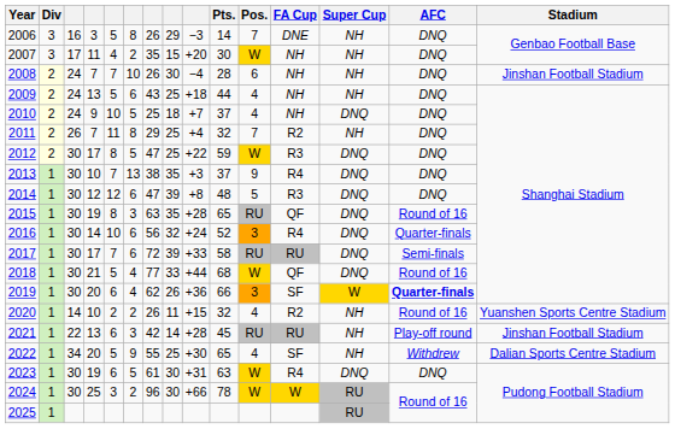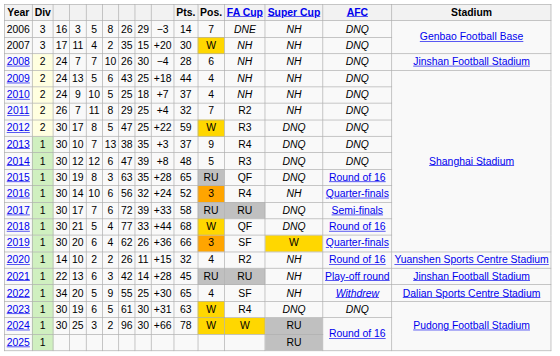 <table class="wikitable sortable" style=text-align:Center>
 <tr>
 <th>Year</th>
 <th>Div</th>
 <th></th>
 <th></th>
 <th></th>
 <th></th>
 <th></th>
 <th></th>
 <th></th>
 <th>Pts.</th>
 <th>Pos.</th>
 <th><a href='#'>FA Cup</a></th>
 <th><a href='#'>Super Cup</a></th>
 <th><a href='#'>AFC</a></th>
 <th>Stadium</th>
 </tr>
 <tr>
 <td>2006</td>
 <td>3</td>
 <td>16</td>
 <td>3</td>
 <td>5</td>
 <td>8</td>
 <td>26</td>
 <td>29</td>
 <td>−3</td>
 <td>14</td>
 <td>7</td>
 <td><em>DNE</em></td>
 <td><em>NH</em></td>
 <td><em>DNQ</em></td>
 <td style="text-align:center;" rowspan="2"><a href='#'>Genbao Football Base</a></td>
 </tr>
 <tr>
 <td>2007</td>
 <td>3</td>
 <td>17</td>
 <td>11</td>
 <td>4</td>
 <td>2</td>
 <td>35</td>
 <td>15</td>
 <td>+20</td>
 <td>30</td>
 <td bgcolor=gold>W</td>
 <td><em>NH</em></td>
 <td><em>NH</em></td>
 <td><em>DNQ</em></td>
 </tr>
 <tr>
 <td><a href='#'>2008</a></td>
 <td bgcolor=#FFFFE0>2</td>
 <td>24</td>
 <td>7</td>
 <td>7</td>
 <td>10</td>
 <td>26</td>
 <td>30</td>
 <td>−4</td>
 <td>28</td>
 <td>6</td>
 <td><em>NH</em></td>
 <td><em>NH</em></td>
 <td><em>DNQ</em></td>
 <td><a href='#'>Jinshan Football Stadium</a></td>
 </tr>
 <tr>
 <td><a href='#'>2009</a></td>
 <td bgcolor=#FFFFE0>2</td>
 <td>24</td>
 <td>13</td>
 <td>5</td>
 <td>6</td>
 <td>43</td>
 <td>25</td>
 <td>+18</td>
 <td>44</td>
 <td>4</td>
 <td><em>NH</em></td>
 <td><em>NH</em></td>
 <td><em>DNQ</em></td>
 <td style="text-align:center;" rowspan="11"><a href='#'>Shanghai Stadium</a></td>
 </tr>
 <tr>
 <td><a href='#'>2010</a></td>
 <td bgcolor=#FFFFE0>2</td>
 <td>24</td>
 <td>9</td>
 <td>10</td>
 <td>5</td>
 <td>25</td>
 <td>18</td>
 <td>+7</td>
 <td>37</td>
 <td>4</td>
 <td><em>NH</em></td>
-<td><em>DNQ</em></td>
+<td><em>NH</em></td>
 <td><em>DNQ</em></td>
 </tr>
 <tr>
 <td><a href='#'>2011</a></td>
 <td bgcolor=#FFFFE0>2</td>
 <td>26</td>
 <td>7</td>
 <td>11</td>
 <td>8</td>
 <td>29</td>
 <td>25</td>
 <td>+4</td>
 <td>32</td>
 <td>7</td>
 <td>R2</td>
 <td><em>NH</em></td>
 <td><em>DNQ</em></td>
 </tr>
 <tr>
 <td><a href='#'>2012</a></td>
 <td bgcolor=#FFFFE0>2</td>
 <td>30</td>
 <td>17</td>
 <td>8</td>
 <td>5</td>
 <td>47</td>
 <td>25</td>
 <td>+22</td>
 <td>59</td>
 <td bgcolor=gold>W</td>
 <td>R3</td>
 <td><em>DNQ</em></td>
 <td><em>DNQ</em></td>
 </tr>
 <tr>
 <td><a href='#'>2013</a></td>
 <td bgcolor=#D0F0C0>1</td>
 <td>30</td>
 <td>10</td>
 <td>7</td>
 <td>13</td>
 <td>38</td>
 <td>35</td>
 <td>+3</td>
 <td>37</td>
 <td>9</td>
 <td>R4</td>
 <td><em>DNQ</em></td>
 <td><em>DNQ</em></td>
 </tr>
 <tr>
 <td><a href='#'>2014</a></td>
 <td bgcolor=#D0F0C0>1</td>
 <td>30</td>
 <td>12</td>
 <td>12</td>
 <td>6</td>
 <td>47</td>
 <td>39</td>
 <td>+8</td>
 <td>48</td>
 <td>5</td>
 <td>R3</td>
 <td><em>DNQ</em></td>
 <td><em>DNQ</em></td>
 </tr>
 <tr>
 <td><a href='#'>2015</a></td>
 <td bgcolor=#D0F0C0>1</td>
 <td>30</td>
 <td>19</td>
 <td>8</td>
 <td>3</td>
 <td>63</td>
 <td>35</td>
 <td>+28</td>
 <td>65</td>
 <td bgcolor=silver>RU</td>
 <td>QF</td>
 <td><em>DNQ</em></td>
 <td><a href='#'>Round of 16</a></td>
 </tr>
 <tr>
 <td><a href='#'>2016</a></td>
 <td bgcolor=#D0F0C0>1</td>
 <td>30</td>
 <td>14</td>
 <td>10</td>
 <td>6</td>
 <td>56</td>
 <td>32</td>
 <td>+24</td>
 <td>52</td>
 <td bgcolor=orange>3</td>
 <td>R4</td>
-<td><em>DNQ</em></td>
+<td><em>NH</em></td>
 <td><a href='#'>Quarter-finals</a></td>
 </tr>
 <tr>
 <td><a href='#'>2017</a></td>
 <td bgcolor=#D0F0C0>1</td>
 <td>30</td>
 <td>17</td>
 <td>7</td>
 <td>6</td>
 <td>72</td>
 <td>39</td>
 <td>+33</td>
 <td>58</td>
 <td bgcolor=silver>RU</td>
 <td bgcolor=silver>RU</td>
 <td><em>DNQ</em></td>
 <td><a href='#'>Semi-finals</a></td>
 </tr>
 <tr>
 <td><a href='#'>2018</a></td>
 <td bgcolor=#D0F0C0>1</td>
 <td>30</td>
 <td>21</td>
 <td>5</td>
 <td>4</td>
 <td>77</td>
 <td>33</td>
 <td>+44</td>
 <td>68</td>
 <td bgcolor=gold>W</td>
 <td>QF</td>
 <td><em>DNQ</em></td>
 <td><a href='#'>Round of 16</a></td>
 </tr>
 <tr>
 <td><a href='#'>2019</a></td>
 <td bgcolor=#D0F0C0>1</td>
 <td>30</td>
 <td>20</td>
 <td>6</td>
 <td>4</td>
 <td>62</td>
 <td>26</td>
 <td>+36</td>
 <td>66</td>
 <td bgcolor=orange>3</td>
 <td>SF</td>
 <td bgcolor=gold>W</td>
-<td><strong><a href='#'>Quarter-finals</a></strong></td>
+<td><a href='#'>Quarter-finals</a></td>
 </tr>
 <tr>
 <td><a href='#'>2020</a></td>
 <td bgcolor=#D0F0C0>1</td>
 <td>14</td>
 <td>10</td>
 <td>2</td>
 <td>2</td>
 <td>26</td>
 <td>11</td>
 <td>+15</td>
 <td>32</td>
 <td>4</td>
 <td>R2</td>
 <td><em>NH</em></td>
 <td><a href='#'>Round of 16</a></td>
 <td><a href='#'>Yuanshen Sports Centre Stadium</a></td>
 </tr>
 <tr>
 <td><a href='#'>2021</a></td>
 <td bgcolor=#D0F0C0>1</td>
 <td>22</td>
 <td>13</td>
 <td>6</td>
 <td>3</td>
 <td>42</td>
 <td>14</td>
 <td>+28</td>
 <td>45</td>
 <td bgcolor=silver>RU</td>
 <td bgcolor=silver>RU</td>
 <td><em>NH</em></td>
 <td><a href='#'>Play-off round</a></td>
 <td><a href='#'>Jinshan Football Stadium</a></td>
 </tr>
 <tr>
 <td><a href='#'>2022</a></td>
 <td bgcolor=#D0F0C0>1</td>
 <td>34</td>
 <td>20</td>
 <td>5</td>
 <td>9</td>
 <td>55</td>
 <td>25</td>
 <td>+30</td>
 <td>65</td>
 <td>4</td>
 <td>SF</td>
 <td><em>NH</em></td>
 <td><em><a href='#'>Withdrew</a></em></td>
 <td><a href='#'>Dalian Sports Centre Stadium</a></td>
 </tr>
 <tr>
 <td><a href='#'>2023</a></td>
 <td bgcolor=#D0F0C0>1</td>
 <td>30</td>
 <td>19</td>
 <td>6</td>
 <td>5</td>
 <td>61</td>
 <td>30</td>
 <td>+31</td>
 <td>63</td>
 <td bgcolor=gold>W</td>
 <td>R4</td>
 <td><em>DNQ</em></td>
 <td><em>DNQ</em></td>
 <td rowspan="3"><a href='#'>Pudong Football Stadium</a></td>
 </tr>
 <tr>
 <td><a href='#'>2024</a></td>
 <td bgcolor=#D0F0C0>1</td>
 <td>30</td>
 <td>25</td>
 <td>3</td>
 <td>2</td>
 <td>96</td>
 <td>30</td>
 <td>+66</td>
 <td>78</td>
 <td bgcolor=gold>W</td>
 <td bgcolor=gold>W</td>
 <td bgcolor=silver>RU</td>
 <td rowspan="2"><a href='#'>Round of 16</a></td>
 </tr>
 <tr>
 <td><a href='#'>2025</a></td>
 <td bgcolor=#D0F0C0>1</td>
 <td></td>
 <td></td>
 <td></td>
 <td></td>
 <td></td>
 <td></td>
 <td></td>
 <td></td>
 <td></td>
 <td></td>
 <td bgcolor=silver>RU</td>
 </tr>
 </table>
